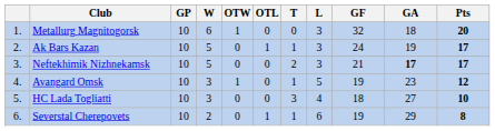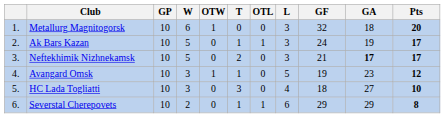 <table class="wikitable">
 <tr>
 <th width="30"></th>
 <th width="200">Club</th>
 <th width="30">GP</th>
 <th width="30">W</th>
 <th width="30">OTW</th>
+<th width="30">T</th>
 <th width="30">OTL</th>
-<th width="30">T</th>
 <th width="30">L</th>
 <th width="70">GF</th>
 <th width="70">GA</th>
 <th width="70">Pts</th>
 </tr>
 <tr bgcolor="#BCD2EE" align="center">
 <td>1.</td>
 <td align="left"><a href='#'>Metallurg Magnitogorsk</a></td>
 <td>10</td>
 <td>6</td>
 <td>1</td>
 <td>0</td>
 <td>0</td>
 <td>3</td>
 <td>32</td>
 <td>18</td>
 <td><strong>20</strong></td>
 </tr>
 <tr bgcolor="#BCD2EE" align="center">
 <td>2.</td>
 <td align="left"><a href='#'>Ak Bars Kazan</a></td>
 <td>10</td>
 <td>5</td>
 <td>0</td>
 <td>1</td>
 <td>1</td>
 <td>3</td>
 <td>24</td>
 <td>19</td>
 <td><strong>17</strong></td>
 </tr>
 <tr bgcolor="#BCD2EE" align="center">
 <td>3.</td>
 <td align="left"><a href='#'>Neftekhimik Nizhnekamsk</a></td>
 <td>10</td>
 <td>5</td>
 <td>0</td>
+<td>2</td>
 <td>0</td>
-<td>2</td>
 <td>3</td>
 <td>21</td>
 <td><strong>17</strong></td>
 <td><strong>17</strong></td>
 </tr>
 <tr bgcolor="#BCD2EE" align="center">
 <td>4.</td>
 <td align="left"><a href='#'>Avangard Omsk</a></td>
 <td>10</td>
 <td>3</td>
 <td>1</td>
+<td>1</td>
 <td>0</td>
-<td>1</td>
 <td>5</td>
 <td>19</td>
 <td>23</td>
 <td><strong>12</strong></td>
 </tr>
 <tr bgcolor="#BCD2EE" align="center">
 <td>5.</td>
 <td align="left"><a href='#'>HC Lada Togliatti</a></td>
 <td>10</td>
 <td>3</td>
 <td>0</td>
+<td>3</td>
 <td>0</td>
-<td>3</td>
 <td>4</td>
 <td>18</td>
 <td>27</td>
 <td><strong>10</strong></td>
 </tr>
 <tr bgcolor="#BCD2EE" align="center">
 <td>6.</td>
 <td align="left"><a href='#'>Severstal Cherepovets</a></td>
 <td>10</td>
 <td>2</td>
 <td>0</td>
 <td>1</td>
 <td>1</td>
 <td>6</td>
-<td>19</td>
+<td>29</td>
 <td>29</td>
 <td><strong>8</strong></td>
 </tr>
 </table>
